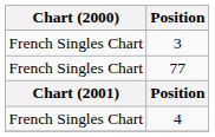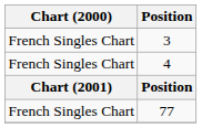 <table class="wikitable sortable">
 <tr>
 <th>Chart (2000)</th>
 <th>Position</th>
 </tr>
 <tr>
 <td>French Singles Chart</td>
 <td align="center">3</td>
 </tr>
 <tr>
 <td>French Singles Chart</td>
-<td align="center">77</td>
+<td align="center">4</td>
 </tr>
 <tr>
 <th>Chart (2001)</th>
 <th>Position</th>
 </tr>
 <tr>
 <td>French Singles Chart</td>
-<td align="center">4</td>
+<td align="center">77</td>
 </tr>
 <tr>
 </tr>
 </table>
